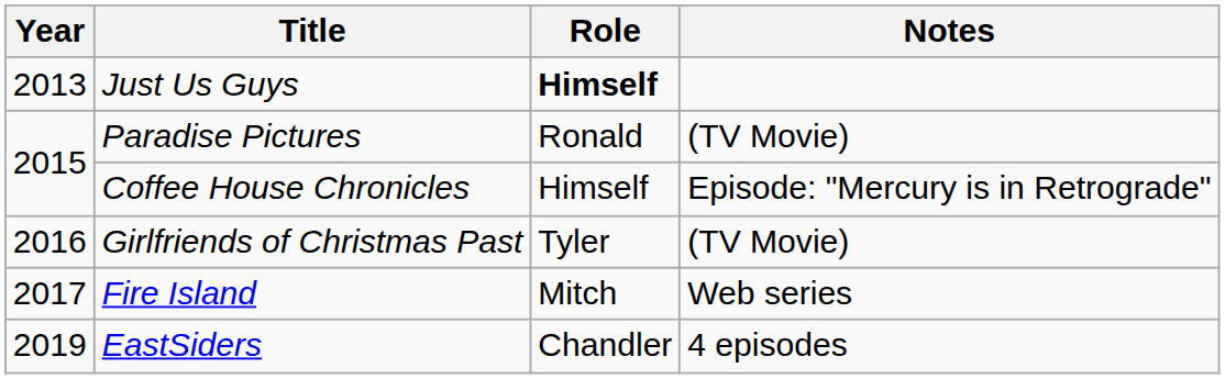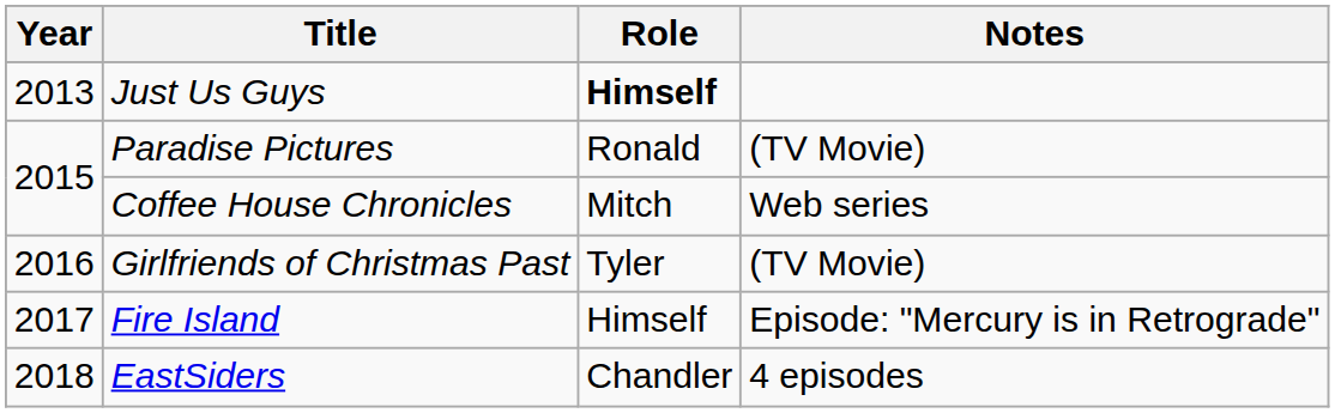 <table class="wikitable">
 <tr>
 <th>Year</th>
 <th>Title</th>
 <th>Role</th>
 <th class="unsortable">Notes</th>
 </tr>
 <tr>
 <td rowspan=1>2013</td>
 <td><em>Just Us Guys</em></td>
 <td><strong>Himself</strong></td>
 <td></td>
 </tr>
 <tr>
 <td rowspan=2>2015</td>
 <td><em>Paradise Pictures</em></td>
 <td>Ronald</td>
 <td>(TV Movie)</td>
 </tr>
 <tr>
 <td><em>Coffee House Chronicles</em></td>
-<td>Himself</td>
-<td>Episode: "Mercury is in Retrograde"</td>
+<td>Mitch</td>
+<td>Web series</td>
 </tr>
 <tr>
 <td>2016</td>
 <td><em>Girlfriends of Christmas Past</em></td>
 <td>Tyler</td>
 <td>(TV Movie)</td>
 </tr>
 <tr>
 <td>2017</td>
 <td><em><a href='#'>Fire Island</a></em></td>
-<td>Mitch</td>
-<td>Web series</td>
+<td>Himself</td>
+<td>Episode: "Mercury is in Retrograde"</td>
 </tr>
 <tr>
-<td>2019</td>
+<td>2018</td>
 <td><em><a href='#'>EastSiders</a></em></td>
 <td>Chandler</td>
 <td>4 episodes</td>
 </tr>
 </table>
